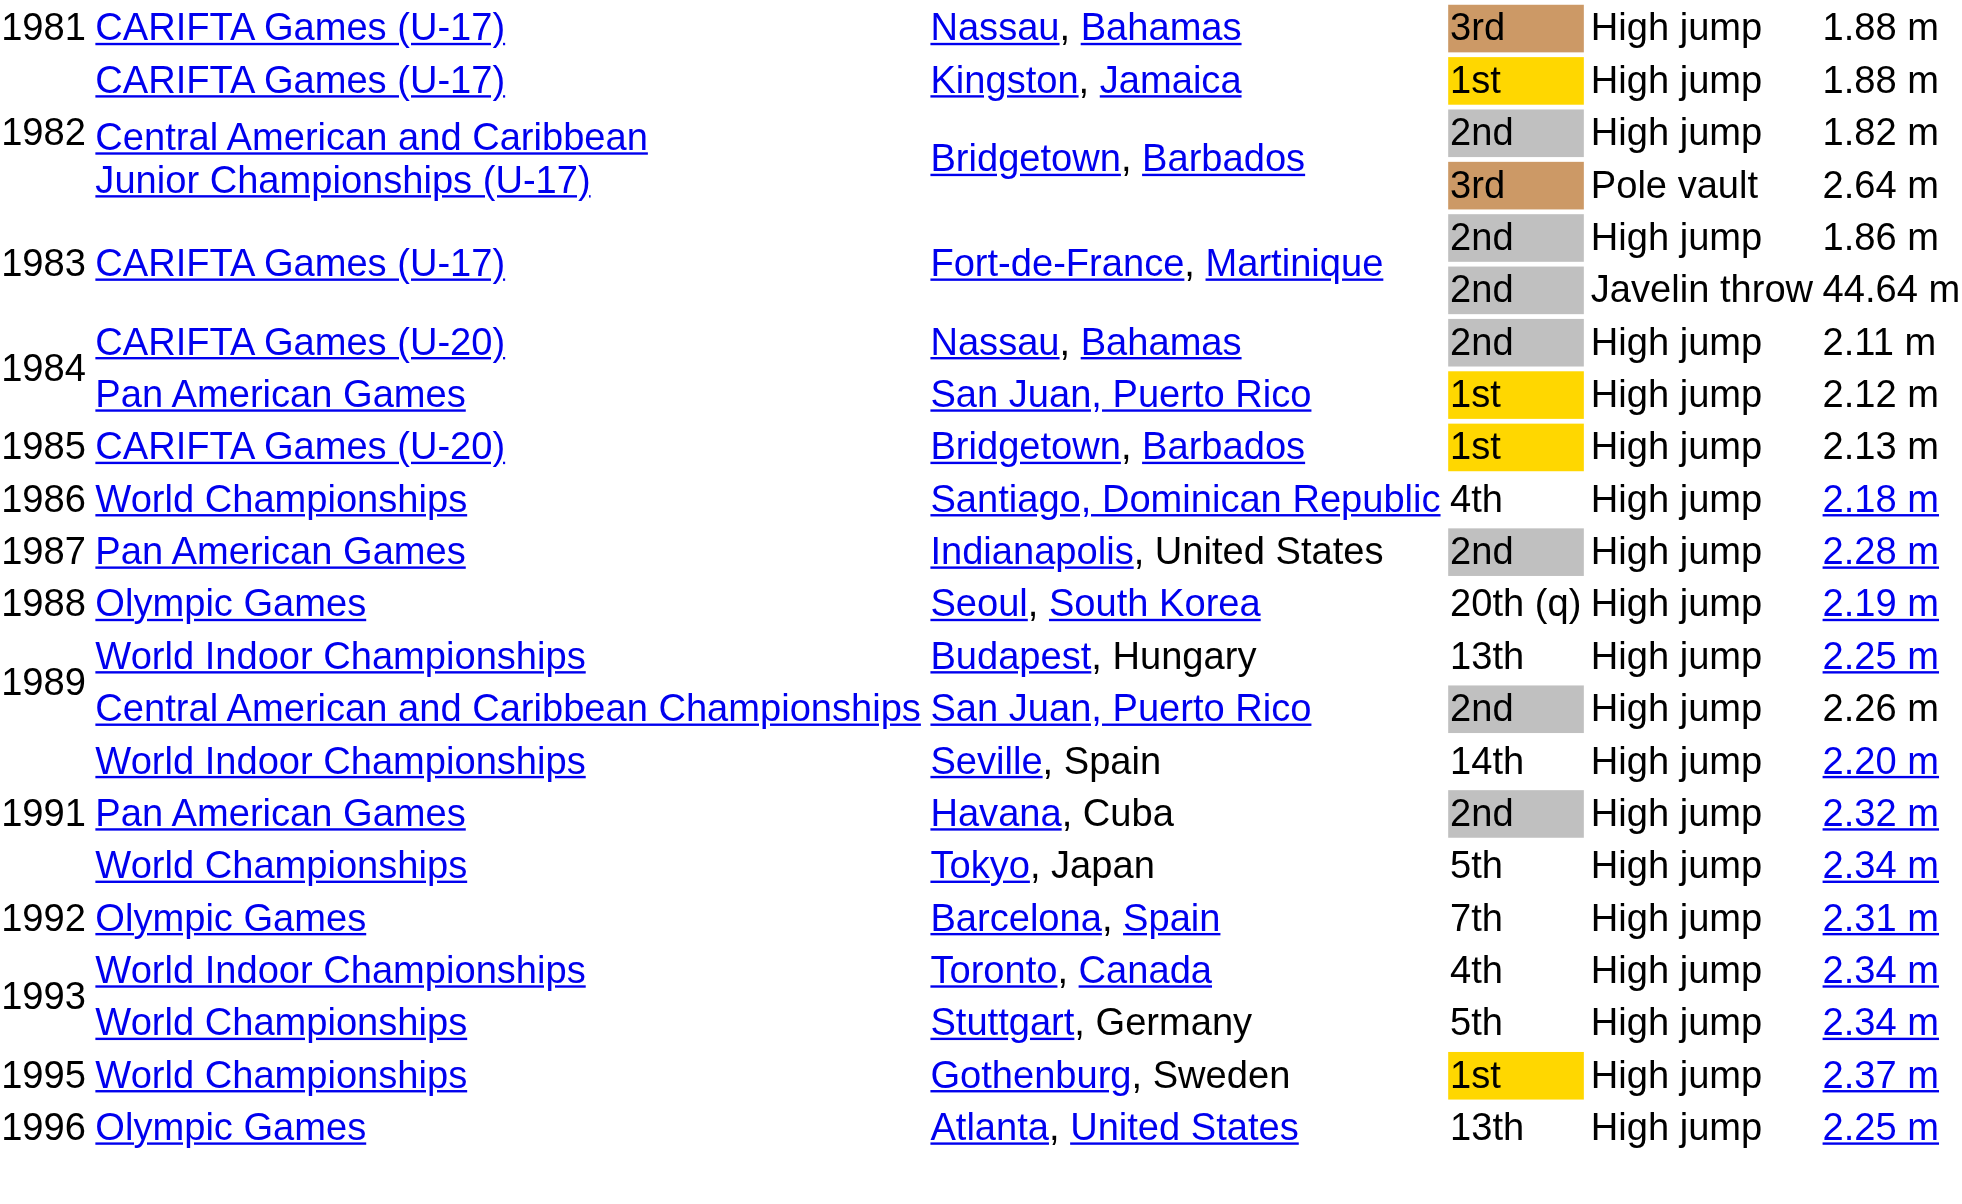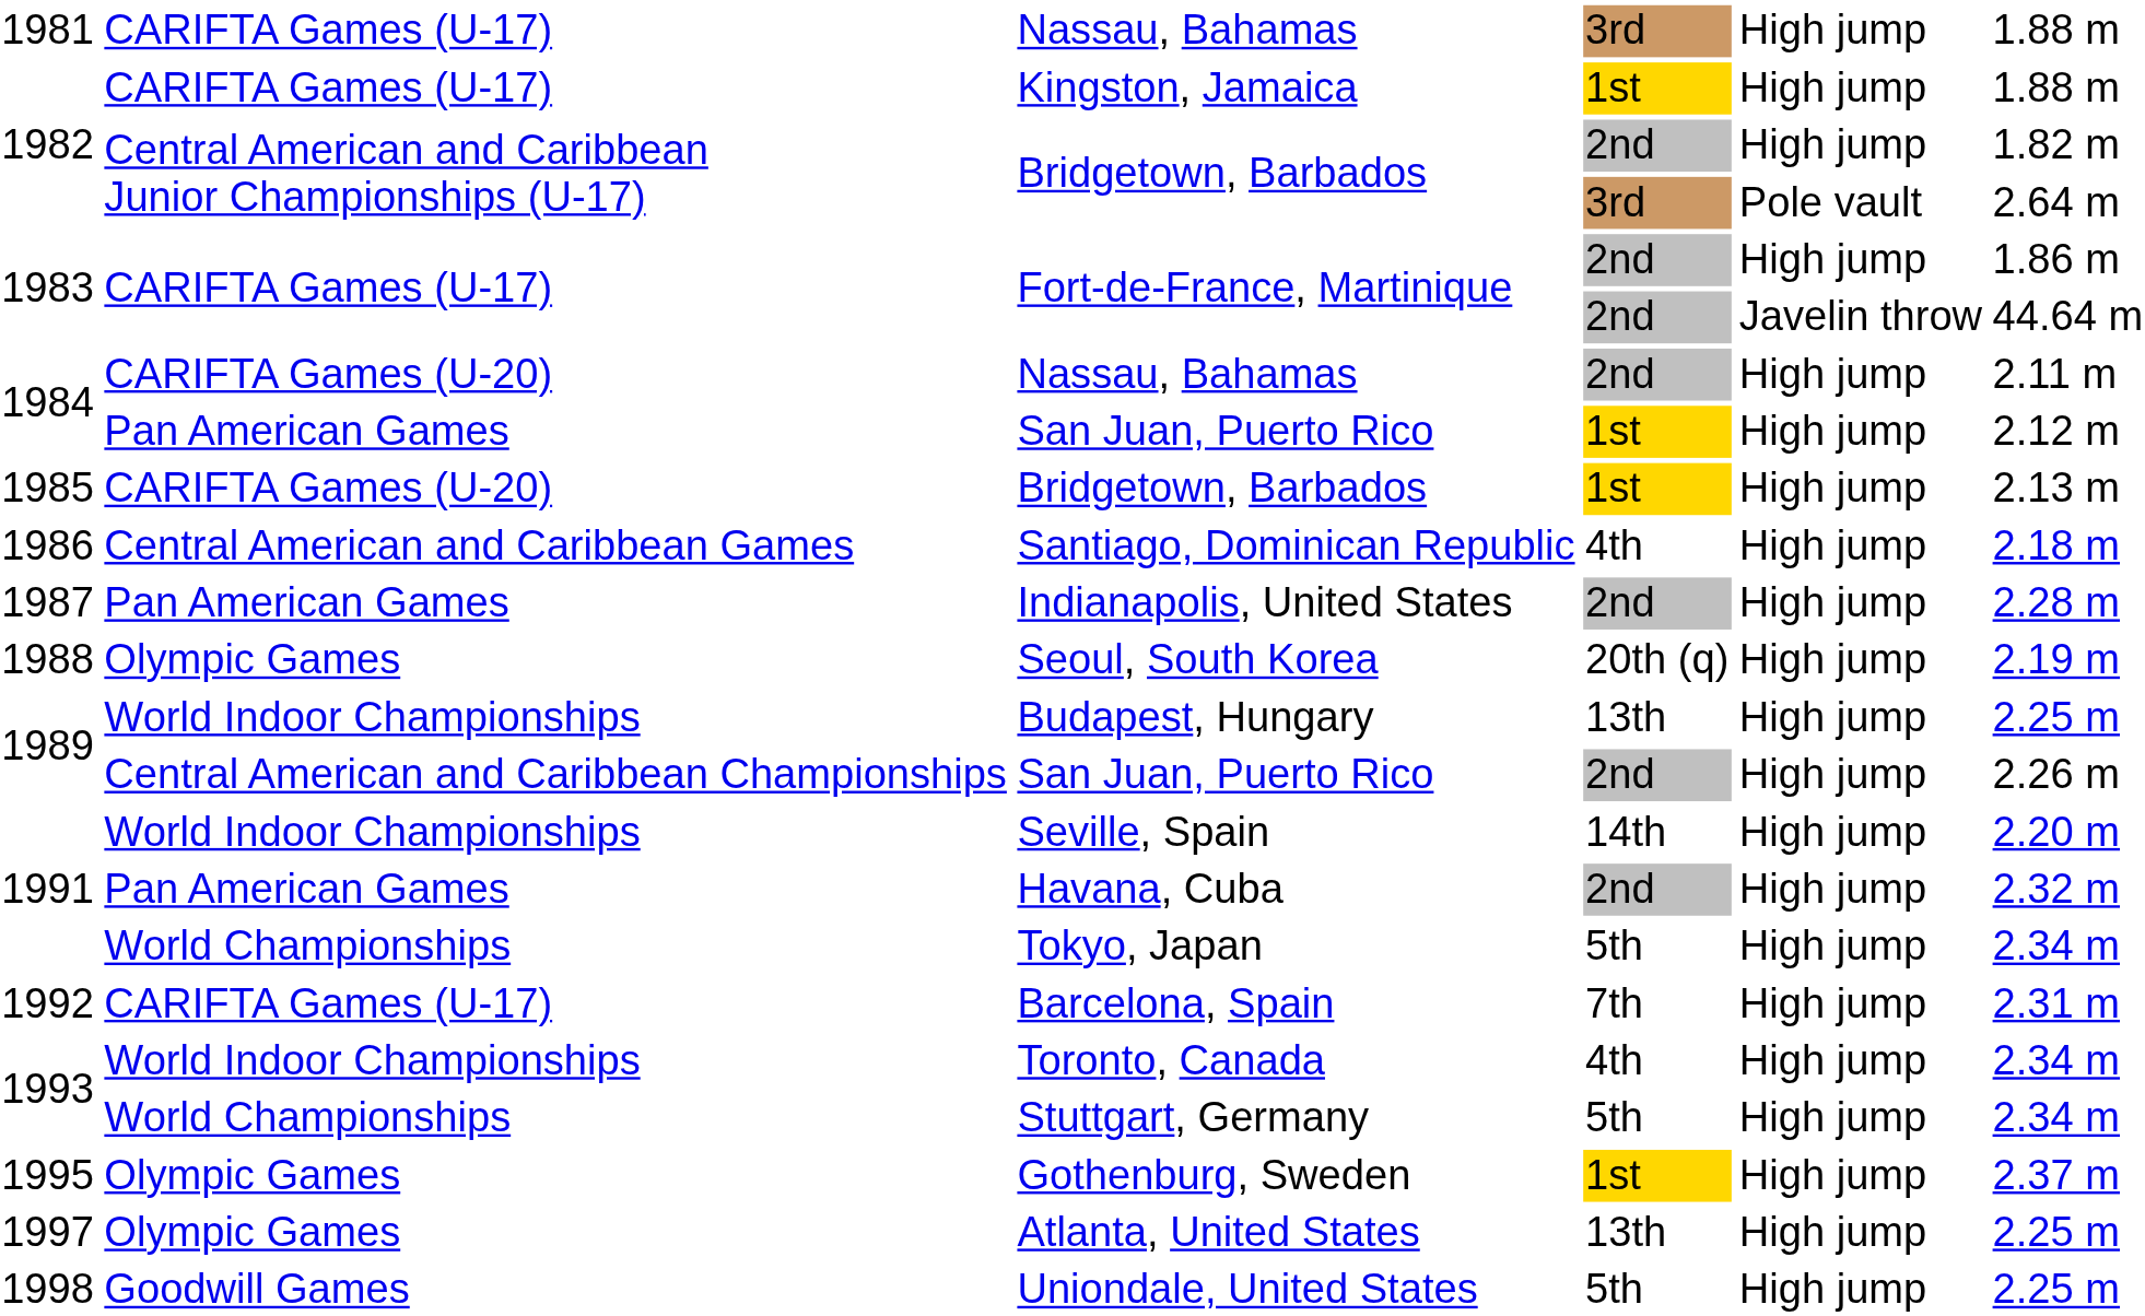 <table>
 <tr>
 <td>1981</td>
 <td><a href='#'>CARIFTA Games (U-17)</a></td>
 <td><a href='#'>Nassau</a>, <a href='#'>Bahamas</a></td>
 <td bgcolor=cc9966>3rd</td>
 <td>High jump</td>
 <td>1.88 m</td>
 </tr>
 <tr>
 <td rowspan = "3">1982</td>
 <td><a href='#'>CARIFTA Games (U-17)</a></td>
 <td><a href='#'>Kingston</a>, <a href='#'>Jamaica</a></td>
 <td bgcolor=gold>1st</td>
 <td>High jump</td>
 <td>1.88 m</td>
 </tr>
 <tr>
 <td rowspan = "2"><a href='#'>Central American and Caribbean<br>Junior Championships (U-17)</a></td>
 <td rowspan = "2"><a href='#'>Bridgetown</a>, <a href='#'>Barbados</a></td>
 <td bgcolor="silver">2nd</td>
 <td>High jump</td>
 <td>1.82 m</td>
 </tr>
 <tr>
 <td bgcolor=cc9966>3rd</td>
 <td>Pole vault</td>
 <td>2.64 m</td>
 </tr>
 <tr>
 <td rowspan = "2">1983</td>
 <td rowspan = "2"><a href='#'>CARIFTA Games (U-17)</a></td>
 <td rowspan = "2"><a href='#'>Fort-de-France</a>, <a href='#'>Martinique</a></td>
 <td bgcolor=silver>2nd</td>
 <td>High jump</td>
 <td>1.86 m</td>
 </tr>
 <tr>
 <td bgcolor=silver>2nd</td>
 <td>Javelin throw</td>
 <td>44.64 m</td>
 </tr>
 <tr>
 <td rowspan = "2">1984</td>
 <td><a href='#'>CARIFTA Games (U-20)</a></td>
 <td><a href='#'>Nassau</a>, <a href='#'>Bahamas</a></td>
 <td bgcolor=silver>2nd</td>
 <td>High jump</td>
 <td>2.11 m</td>
 </tr>
 <tr>
 <td><a href='#'>Pan American Games</a></td>
 <td><a href='#'>San Juan, Puerto Rico</a></td>
 <td bgcolor="gold">1st</td>
 <td>High jump</td>
 <td>2.12 m</td>
 </tr>
 <tr>
 <td>1985</td>
 <td><a href='#'>CARIFTA Games (U-20)</a></td>
 <td><a href='#'>Bridgetown</a>, <a href='#'>Barbados</a></td>
 <td bgcolor=gold>1st</td>
 <td>High jump</td>
 <td>2.13 m</td>
 </tr>
 <tr>
 <td>1986</td>
-<td><a href='#'>World Championships</a></td>
+<td><a href='#'>Central American and Caribbean Games</a></td>
 <td><a href='#'>Santiago, Dominican Republic</a></td>
 <td>4th</td>
 <td>High jump</td>
 <td><a href='#'>2.18 m</a></td>
 </tr>
 <tr>
 <td>1987</td>
 <td><a href='#'>Pan American Games</a></td>
 <td><a href='#'>Indianapolis</a>, United States</td>
 <td bgcolor="silver">2nd</td>
 <td>High jump</td>
 <td><a href='#'>2.28 m</a></td>
 </tr>
 <tr>
 <td>1988</td>
 <td><a href='#'>Olympic Games</a></td>
 <td><a href='#'>Seoul</a>, <a href='#'>South Korea</a></td>
 <td>20th (q)</td>
 <td>High jump</td>
 <td><a href='#'>2.19 m</a></td>
 </tr>
 <tr>
 <td rowspan=2>1989</td>
 <td><a href='#'>World Indoor Championships</a></td>
 <td><a href='#'>Budapest</a>, Hungary</td>
 <td>13th</td>
 <td>High jump</td>
 <td><a href='#'>2.25 m</a></td>
 </tr>
 <tr>
 <td><a href='#'>Central American and Caribbean Championships</a></td>
 <td><a href='#'>San Juan, Puerto Rico</a></td>
 <td bgcolor="silver">2nd</td>
 <td>High jump</td>
 <td>2.26 m</td>
 </tr>
 <tr>
 <td rowspan=3>1991</td>
 <td><a href='#'>World Indoor Championships</a></td>
 <td><a href='#'>Seville</a>, Spain</td>
 <td>14th</td>
 <td>High jump</td>
 <td><a href='#'>2.20 m</a></td>
 </tr>
 <tr>
 <td><a href='#'>Pan American Games</a></td>
 <td><a href='#'>Havana</a>, Cuba</td>
 <td bgcolor="silver">2nd</td>
 <td>High jump</td>
 <td><a href='#'>2.32 m</a></td>
 </tr>
 <tr>
 <td><a href='#'>World Championships</a></td>
 <td><a href='#'>Tokyo</a>, Japan</td>
 <td>5th</td>
 <td>High jump</td>
 <td><a href='#'>2.34 m</a></td>
 </tr>
 <tr>
 <td>1992</td>
-<td><a href='#'>Olympic Games</a></td>
+<td><a href='#'>CARIFTA Games (U-17)</a></td>
 <td><a href='#'>Barcelona</a>, <a href='#'>Spain</a></td>
 <td>7th</td>
 <td>High jump</td>
 <td><a href='#'>2.31 m</a></td>
 </tr>
 <tr>
 <td rowspan=2>1993</td>
 <td><a href='#'>World Indoor Championships</a></td>
 <td><a href='#'>Toronto</a>, <a href='#'>Canada</a></td>
 <td>4th</td>
 <td>High jump</td>
 <td><a href='#'>2.34 m</a></td>
 </tr>
 <tr>
 <td><a href='#'>World Championships</a></td>
 <td><a href='#'>Stuttgart</a>, Germany</td>
 <td>5th</td>
 <td>High jump</td>
 <td><a href='#'>2.34 m</a></td>
 </tr>
 <tr>
 <td>1995</td>
-<td><a href='#'>World Championships</a></td>
+<td><a href='#'>Olympic Games</a></td>
 <td><a href='#'>Gothenburg</a>, Sweden</td>
 <td bgcolor="gold">1st</td>
 <td>High jump</td>
 <td><a href='#'>2.37 m</a></td>
 </tr>
 <tr>
-<td>1996</td>
+<td>1997</td>
 <td><a href='#'>Olympic Games</a></td>
 <td><a href='#'>Atlanta</a>, <a href='#'>United States</a></td>
 <td>13th</td>
 <td>High jump</td>
 <td><a href='#'>2.25 m</a></td>
 </tr>
+<tr>
+<td>1998</td>
+<td><a href='#'>Goodwill Games</a></td>
+<td><a href='#'>Uniondale, United States</a></td>
+<td>5th</td>
+<td>High jump</td>
+<td><a href='#'>2.25 m</a></td>
+</tr>
 </table>
